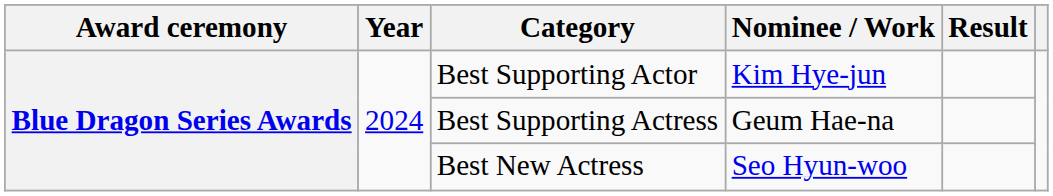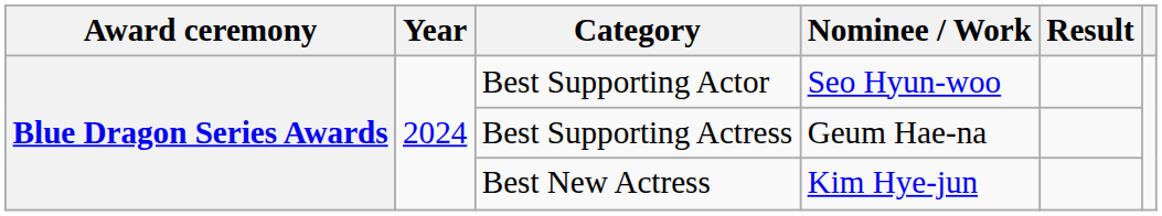 <table class="wikitable plainrowheaders sortable">
 <tr>
 <th scope="col">Award ceremony </th>
 <th scope="col">Year</th>
 <th scope="col">Category</th>
 <th scope="col">Nominee / Work</th>
 <th scope="col">Result</th>
 <th scope="col" class="unsortable"></th>
 </tr>
 <tr>
 <th scope="row" rowspan="3"><a href='#'>Blue Dragon Series Awards</a></th>
 <td rowspan="3"><a href='#'>2024</a></td>
 <td>Best Supporting Actor</td>
-<td><a href='#'>Kim Hye-jun</a></td>
+<td><a href='#'>Seo Hyun-woo</a></td>
 <td></td>
 <td rowspan="3" style="text-align:center"></td>
 </tr>
 <tr>
 <td>Best Supporting Actress</td>
 <td>Geum Hae-na</td>
 <td></td>
 </tr>
 <tr>
 <td>Best New Actress</td>
-<td><a href='#'>Seo Hyun-woo</a></td>
+<td><a href='#'>Kim Hye-jun</a></td>
 <td></td>
 </tr>
 </table>
